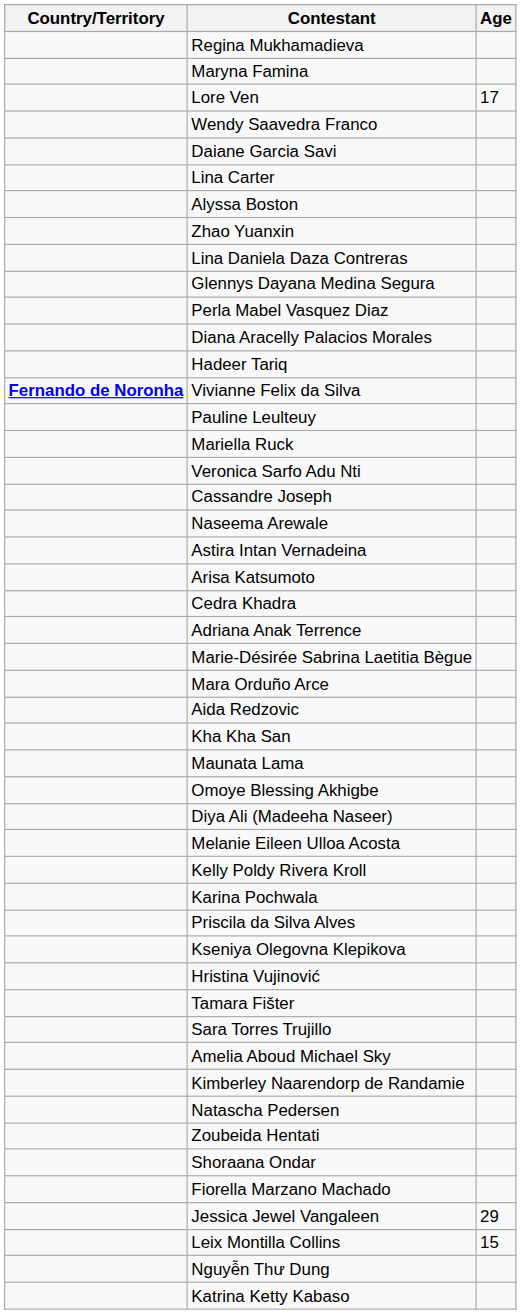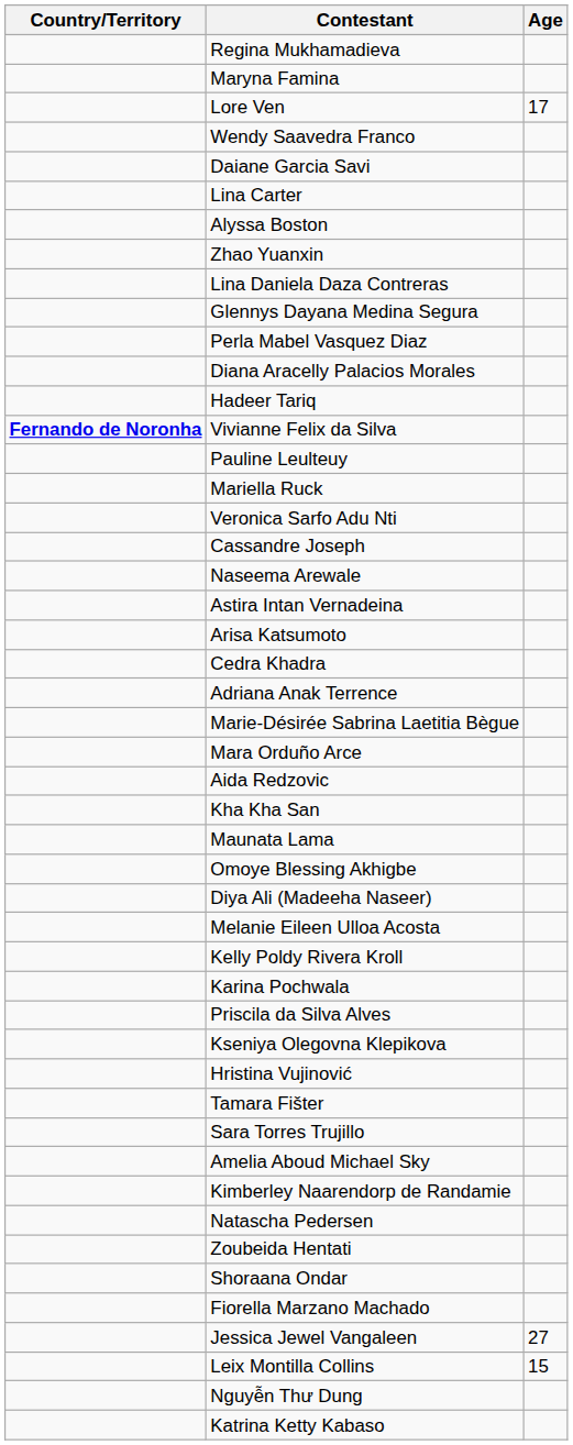 <table class="wikitable sortable" style="font-size: 90%;" border="2" cellpadding="4" background: #f9f9f9;>
 <tr bgcolor="#CCCCCC" align="center">
 <th>Country/Territory</th>
 <th>Contestant</th>
 <th>Age</th>
 </tr>
 <tr>
 <td></td>
 <td>Regina Mukhamadieva</td>
 <td></td>
 </tr>
 <tr>
 <td></td>
 <td>Maryna Famina</td>
 <td></td>
 </tr>
 <tr>
 <td></td>
 <td>Lore Ven</td>
 <td>17</td>
 </tr>
 <tr>
 <td></td>
 <td>Wendy Saavedra Franco</td>
 <td></td>
 </tr>
 <tr>
 <td></td>
 <td>Daiane Garcia Savi</td>
 <td></td>
 </tr>
 <tr>
 <td></td>
 <td>Lina Carter</td>
 <td></td>
 </tr>
 <tr>
 <td></td>
 <td>Alyssa Boston</td>
 <td></td>
 </tr>
 <tr>
 <td></td>
 <td>Zhao Yuanxin</td>
 <td></td>
 </tr>
 <tr>
 <td></td>
 <td>Lina Daniela Daza Contreras</td>
 <td></td>
 </tr>
 <tr>
 <td></td>
 <td>Glennys Dayana Medina Segura</td>
 <td></td>
 </tr>
 <tr>
 <td></td>
 <td>Perla Mabel Vasquez Diaz</td>
 <td></td>
 </tr>
 <tr>
 <td></td>
 <td>Diana Aracelly Palacios Morales</td>
 <td></td>
 </tr>
 <tr>
 <td></td>
 <td>Hadeer Tariq</td>
 <td></td>
 </tr>
 <tr>
 <td><strong> <a href='#'>Fernando de Noronha</a></strong></td>
 <td>Vivianne Felix da Silva</td>
 <td></td>
 </tr>
 <tr>
 <td></td>
 <td>Pauline Leulteuy</td>
 <td></td>
 </tr>
 <tr>
 <td></td>
 <td>Mariella Ruck</td>
 <td></td>
 </tr>
 <tr>
 <td></td>
 <td>Veronica Sarfo Adu Nti</td>
 <td></td>
 </tr>
 <tr>
 <td></td>
 <td>Cassandre Joseph</td>
 <td></td>
 </tr>
 <tr>
 <td></td>
 <td>Naseema Arewale</td>
 <td></td>
 </tr>
 <tr>
 <td></td>
 <td>Astira Intan Vernadeina</td>
 <td></td>
 </tr>
 <tr>
 <td></td>
 <td>Arisa Katsumoto</td>
 <td></td>
 </tr>
 <tr>
 <td></td>
 <td>Cedra Khadra</td>
 <td></td>
 </tr>
 <tr>
 <td></td>
 <td>Adriana Anak Terrence</td>
 <td></td>
 </tr>
 <tr>
 <td></td>
 <td>Marie-Désirée Sabrina Laetitia Bègue</td>
 <td></td>
 </tr>
 <tr>
 <td></td>
 <td>Mara Orduño Arce</td>
 <td></td>
 </tr>
 <tr>
 <td></td>
 <td>Aida Redzovic</td>
 <td></td>
 </tr>
 <tr>
 <td></td>
 <td>Kha Kha San</td>
 <td></td>
 </tr>
 <tr>
 <td></td>
 <td>Maunata Lama</td>
 <td></td>
 </tr>
 <tr>
 <td></td>
 <td>Omoye Blessing Akhigbe</td>
 <td></td>
 </tr>
 <tr>
 <td></td>
 <td>Diya Ali (Madeeha Naseer)</td>
 <td></td>
 </tr>
 <tr>
 <td></td>
 <td>Melanie Eileen Ulloa Acosta</td>
 <td></td>
 </tr>
 <tr>
 <td></td>
 <td>Kelly Poldy Rivera Kroll</td>
 <td></td>
 </tr>
 <tr>
 <td></td>
 <td>Karina Pochwala</td>
 <td></td>
 </tr>
 <tr>
 <td></td>
 <td>Priscila da Silva Alves</td>
 <td></td>
 </tr>
 <tr>
 <td></td>
 <td>Kseniya Olegovna Klepikova</td>
 <td></td>
 </tr>
 <tr>
 <td></td>
 <td>Hristina Vujinović</td>
 <td></td>
 </tr>
 <tr>
 <td></td>
 <td>Tamara Fišter</td>
 <td></td>
 </tr>
 <tr>
 <td></td>
 <td>Sara Torres Trujillo</td>
 <td></td>
 </tr>
 <tr>
 <td></td>
 <td>Amelia Aboud Michael Sky</td>
 <td></td>
 </tr>
 <tr>
 <td></td>
 <td>Kimberley Naarendorp de Randamie</td>
 <td></td>
 </tr>
 <tr>
 <td></td>
 <td>Natascha Pedersen</td>
 <td></td>
 </tr>
 <tr>
 <td></td>
 <td>Zoubeida Hentati</td>
 <td></td>
 </tr>
 <tr>
 <td></td>
 <td>Shoraana Ondar</td>
 <td></td>
 </tr>
 <tr>
 <td></td>
 <td>Fiorella Marzano Machado</td>
 <td></td>
 </tr>
 <tr>
 <td></td>
 <td>Jessica Jewel Vangaleen</td>
-<td>29</td>
+<td>27</td>
 </tr>
 <tr>
 <td></td>
 <td>Leix Montilla Collins</td>
 <td>15</td>
 </tr>
 <tr>
 <td></td>
 <td>Nguyễn Thư Dung</td>
 <td></td>
 </tr>
 <tr>
 <td></td>
 <td>Katrina Ketty Kabaso</td>
 <td></td>
 </tr>
 </table>
